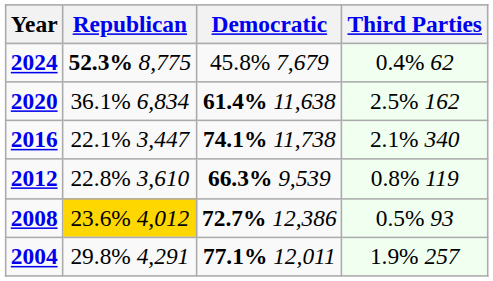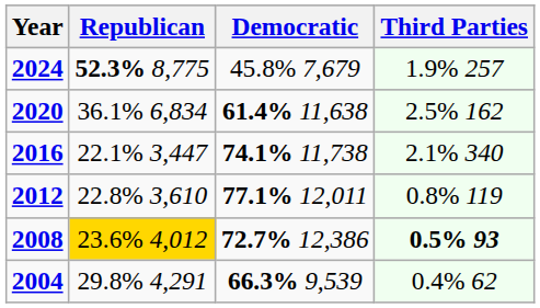 <table class="wikitable" style="float:right; font-size:95%;">
 <tr bgcolor=lightgrey>
 <th>Year</th>
 <th><a href='#'>Republican</a></th>
 <th><a href='#'>Democratic</a></th>
 <th><a href='#'>Third Parties</a></th>
 </tr>
 <tr>
 <td style="text-align:center;" ><strong><a href='#'>2024</a></strong></td>
 <td style="text-align:center;" ><strong>52.3%</strong> <em>8,775</em></td>
 <td style="text-align:center;" >45.8% <em>7,679</em></td>
-<td style="text-align:center; background:honeyDew;">0.4% <em>62</em></td>
+<td style="text-align:center; background:honeyDew;">1.9% <em>257</em></td>
 </tr>
 <tr>
 <td style="text-align:center;" ><strong><a href='#'>2020</a></strong></td>
 <td style="text-align:center;" >36.1% <em>6,834</em></td>
 <td style="text-align:center;" ><strong>61.4%</strong> <em>11,638</em></td>
 <td style="text-align:center; background:honeyDew;">2.5% <em>162</em></td>
 </tr>
 <tr>
 <td style="text-align:center;" ><strong><a href='#'>2016</a></strong></td>
 <td style="text-align:center;" >22.1% <em>3,447</em></td>
 <td style="text-align:center;" ><strong>74.1%</strong> <em>11,738</em></td>
 <td style="text-align:center; background:honeyDew;">2.1% <em>340</em></td>
 </tr>
 <tr>
 <td style="text-align:center;" ><strong><a href='#'>2012</a></strong></td>
 <td style="text-align:center;" >22.8% <em>3,610</em></td>
-<td style="text-align:center;" ><strong>66.3%</strong> <em>9,539</em></td>
+<td style="text-align:center;" ><strong>77.1%</strong> <em>12,011</em></td>
 <td style="text-align:center; background:honeyDew;">0.8% <em>119</em></td>
 </tr>
 <tr>
 <td style="text-align:center;" ><strong><a href='#'>2008</a></strong></td>
 <td style="background: gold; text-align:center;" >23.6% <em>4,012</em></td>
 <td style="text-align:center;" ><strong>72.7%</strong> <em>12,386</em></td>
-<td style="text-align:center; background:honeyDew;">0.5% <em>93</em></td>
+<td style="text-align:center; background:honeyDew;"><strong>0.5% <em>93</em></strong></td>
 </tr>
 <tr>
 <td style="text-align:center;" ><strong><a href='#'>2004</a></strong></td>
 <td style="text-align:center;" >29.8% <em>4,291</em></td>
-<td style="text-align:center;" ><strong>77.1%</strong> <em>12,011</em></td>
-<td style="text-align:center; background:honeyDew;">1.9% <em>257</em></td>
+<td style="text-align:center;" ><strong>66.3%</strong> <em>9,539</em></td>
+<td style="text-align:center; background:honeyDew;">0.4% <em>62</em></td>
 </tr>
 </table>
